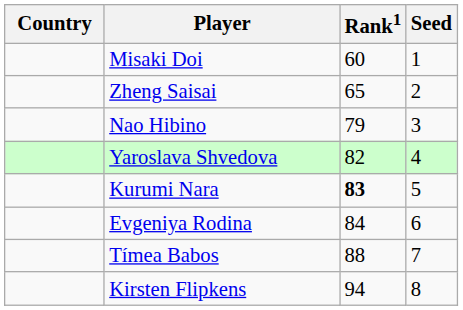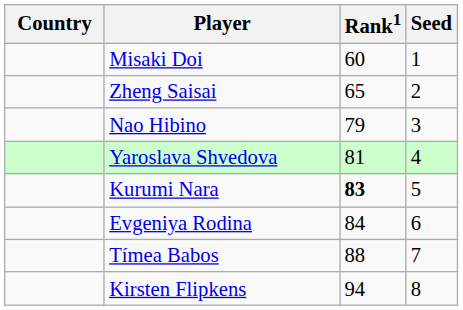 <table class="sortable wikitable">
 <tr>
 <th width="70">Country</th>
 <th width="175">Player</th>
 <th>Rank<sup>1</sup></th>
 <th>Seed</th>
 </tr>
 <tr>
 <td></td>
 <td><a href='#'>Misaki Doi</a></td>
 <td>60</td>
 <td>1</td>
 </tr>
 <tr>
 <td></td>
 <td><a href='#'>Zheng Saisai</a></td>
 <td>65</td>
 <td>2</td>
 </tr>
 <tr>
 <td></td>
 <td><a href='#'>Nao Hibino</a></td>
 <td>79</td>
 <td>3</td>
 </tr>
 <tr style="background:#cfc;">
 <td></td>
 <td><a href='#'>Yaroslava Shvedova</a></td>
-<td>82</td>
+<td>81</td>
 <td>4</td>
 </tr>
 <tr>
 <td></td>
 <td><a href='#'>Kurumi Nara</a></td>
 <td><strong>83</strong></td>
 <td>5</td>
 </tr>
 <tr>
 <td></td>
 <td><a href='#'>Evgeniya Rodina</a></td>
 <td>84</td>
 <td>6</td>
 </tr>
 <tr>
 <td></td>
 <td><a href='#'>Tímea Babos</a></td>
 <td>88</td>
 <td>7</td>
 </tr>
 <tr>
 <td></td>
 <td><a href='#'>Kirsten Flipkens</a></td>
 <td>94</td>
 <td>8</td>
 </tr>
 </table>
